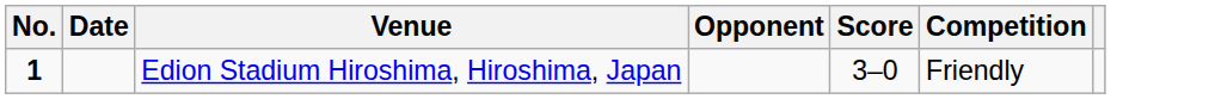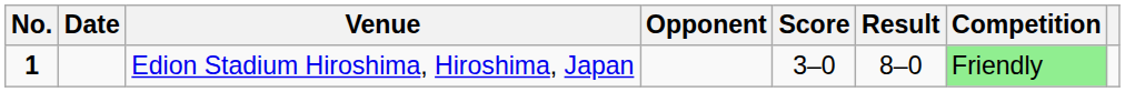 <table class="wikitable sortable">
 <tr>
 <th scope="col">No.</th>
 <th scope="col">Date</th>
 <th scope="col">Venue</th>
 <th scope="col">Opponent</th>
 <th scope="col">Score</th>
+<th scope="col">Result</th>
 <th scope="col">Competition</th>
 <th scope="col" class="unsortable"></th>
 </tr>
 <tr>
 <td style="text-align:center"><strong>1</strong></td>
 <td></td>
 <td><a href='#'>Edion Stadium Hiroshima</a>, <a href='#'>Hiroshima</a>, <a href='#'>Japan</a></td>
 <td></td>
 <td style="text-align:center">3–0</td>
-<td>Friendly</td>
+<td style="text-align:center">8–0</td>
+<td style="background: lightgreen;">Friendly</td>
 <td></td>
 </tr>
 </table>
